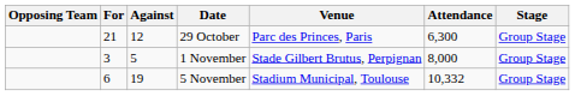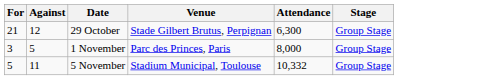 <table class="wikitable">
 <tr>
-<th>Opposing Team</th>
 <th>For</th>
 <th>Against</th>
 <th>Date</th>
 <th>Venue</th>
 <th>Attendance</th>
 <th>Stage</th>
 </tr>
 <tr>
-<td></td>
 <td>21</td>
 <td>12</td>
 <td>29 October</td>
-<td><a href='#'>Parc des Princes</a>, <a href='#'>Paris</a></td>
+<td><a href='#'>Stade Gilbert Brutus</a>, <a href='#'>Perpignan</a></td>
 <td>6,300</td>
 <td><a href='#'>Group Stage</a></td>
 </tr>
 <tr>
-<td></td>
 <td>3</td>
 <td>5</td>
 <td>1 November</td>
-<td><a href='#'>Stade Gilbert Brutus</a>, <a href='#'>Perpignan</a></td>
+<td><a href='#'>Parc des Princes</a>, <a href='#'>Paris</a></td>
 <td>8,000</td>
 <td><a href='#'>Group Stage</a></td>
 </tr>
 <tr>
-<td></td>
-<td>6</td>
-<td>19</td>
+<td>5</td>
+<td>11</td>
 <td>5 November</td>
 <td><a href='#'>Stadium Municipal</a>, <a href='#'>Toulouse</a></td>
 <td>10,332</td>
 <td><a href='#'>Group Stage</a></td>
 </tr>
 </table>
